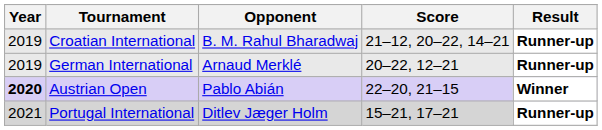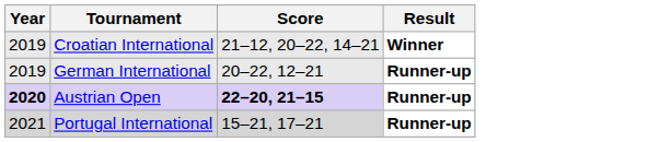 <table class="sortable wikitable" style="font-size: 90%;">
 <tr>
 <th>Year</th>
 <th>Tournament</th>
-<th>Opponent</th>
 <th>Score</th>
 <th>Result</th>
 </tr>
 <tr style="background:#E9E9E9">
 <td align="center">2019</td>
 <td align="left"><a href='#'>Croatian International</a></td>
-<td align="left"> <a href='#'>B. M. Rahul Bharadwaj</a></td>
 <td align="left">21–12, 20–22, 14–21</td>
-<td style="text-align:left; background:white"> <strong>Runner-up</strong></td>
+<td style="text-align:left; background:white"> <strong>Winner</strong></td>
 </tr>
 <tr style="background:#E9E9E9">
 <td align="center">2019</td>
 <td align="left"><a href='#'>German International</a></td>
-<td align="left"> <a href='#'>Arnaud Merklé</a></td>
 <td align="left">20–22, 12–21</td>
 <td style="text-align:left; background:white"> <strong>Runner-up</strong></td>
 </tr>
 <tr style="background:#D8CEF6">
 <td align="center"><strong>2020</strong></td>
 <td align="left"><a href='#'>Austrian Open</a></td>
-<td align="left"> <a href='#'>Pablo Abián</a></td>
-<td align="left">22–20, 21–15</td>
-<td style="text-align:left; background:white"> <strong>Winner</strong></td>
+<td align="left"><strong>22–20, 21–15</strong></td>
+<td style="text-align:left; background:white"> <strong>Runner-up</strong></td>
 </tr>
 <tr style="background:#D5D5D5">
 <td align="center">2021</td>
 <td align="left"><a href='#'>Portugal International</a></td>
-<td align="left"> <a href='#'>Ditlev Jæger Holm</a></td>
 <td align="left">15–21, 17–21</td>
 <td style="text-align:left; background:white"> <strong>Runner-up</strong></td>
 </tr>
 </table>
